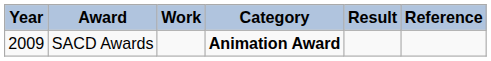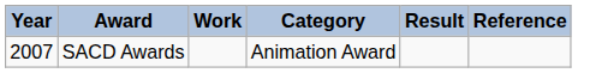 <table class="wikitable" style="font-size:90%">
 <tr style="text-align:center;">
 <th style="background:#B0C4DE;">Year</th>
 <th style="background:#B0C4DE;">Award</th>
 <th style="background:#B0C4DE;">Work</th>
 <th style="background:#B0C4DE;">Category</th>
 <th style="background:#B0C4DE;">Result</th>
 <th style="background:#B0C4DE;">Reference</th>
 </tr>
 <tr>
-<td>2009</td>
+<td>2007</td>
 <td>SACD Awards</td>
 <td></td>
-<td><strong>Animation Award</strong></td>
+<td>Animation Award</td>
 <td></td>
 <td></td>
 </tr>
 </table>
